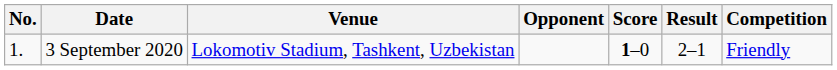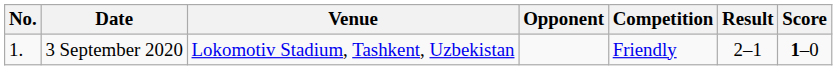 <table class="wikitable">
 <tr>
 <th>No.</th>
 <th>Date</th>
 <th>Venue</th>
 <th>Opponent</th>
+<th>Competition</th>
+<th>Result</th>
 <th>Score</th>
-<th>Result</th>
-<th>Competition</th>
 </tr>
 <tr>
 <td>1.</td>
 <td>3 September 2020</td>
 <td><a href='#'>Lokomotiv Stadium</a>, <a href='#'>Tashkent</a>, <a href='#'>Uzbekistan</a></td>
 <td></td>
+<td><a href='#'>Friendly</a></td>
+<td align=center>2–1</td>
 <td align=center><strong>1</strong>–0</td>
-<td align=center>2–1</td>
-<td><a href='#'>Friendly</a></td>
 </tr>
 </table>
